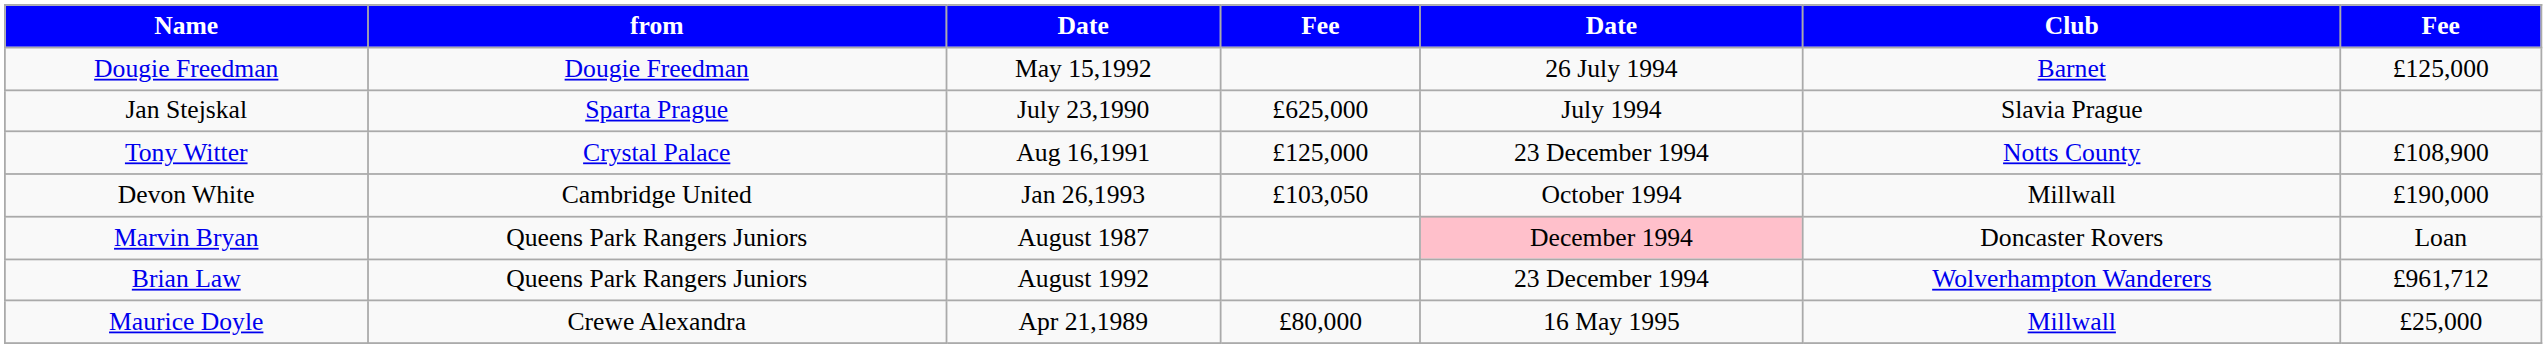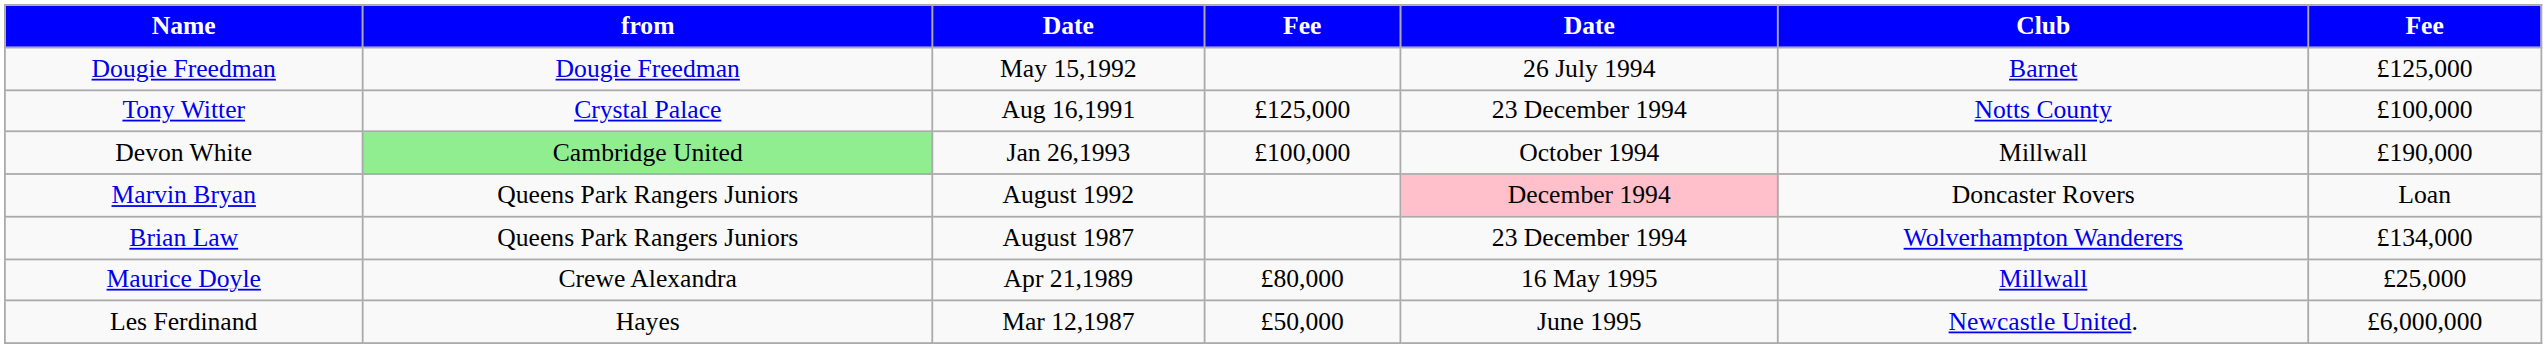 <table class="wikitable" style="text-align:center; font-size:90%; width:90%;">
 <tr>
 <th style="background:#0000FF; color:#FFFFFF; text-align:center;"><strong>Name</strong></th>
 <th style="background:#0000FF; color:#FFFFFF; text-align:center;">from</th>
 <th style="background:#0000FF; color:#FFFFFF; text-align:center;">Date</th>
 <th style="background:#0000FF; color:#FFFFFF; text-align:center;">Fee</th>
 <th style="background:#0000FF; color:#FFFFFF; text-align:center;"><strong>Date</strong></th>
 <th style="background:#0000FF; color:#FFFFFF; text-align:center;">Club</th>
 <th style="background:#0000FF; color:#FFFFFF; text-align:center;"><strong>Fee</strong></th>
 </tr>
 <tr>
 <td><a href='#'>Dougie Freedman</a></td>
 <td><a href='#'>Dougie Freedman</a></td>
 <td>May 15,1992</td>
 <td></td>
 <td>26 July 1994</td>
 <td><a href='#'>Barnet</a></td>
 <td>£125,000</td>
 </tr>
 <tr>
-<td>Jan Stejskal</td>
-<td><a href='#'>Sparta Prague</a></td>
-<td>July 23,1990</td>
-<td>£625,000</td>
-<td>July 1994</td>
-<td>Slavia Prague</td>
-<td></td>
-</tr>
-<tr>
 <td><a href='#'>Tony Witter</a></td>
 <td><a href='#'>Crystal Palace</a></td>
 <td>Aug 16,1991</td>
 <td>£125,000</td>
 <td>23 December 1994</td>
 <td><a href='#'>Notts County</a></td>
-<td>£108,900</td>
+<td>£100,000</td>
 </tr>
 <tr>
 <td>Devon White</td>
-<td>Cambridge United</td>
+<td style="background: lightgreen;">Cambridge United</td>
 <td>Jan 26,1993</td>
-<td>£103,050</td>
+<td>£100,000</td>
 <td>October 1994</td>
 <td>Millwall</td>
 <td>£190,000</td>
 </tr>
 <tr>
 <td><a href='#'>Marvin Bryan</a></td>
 <td>Queens Park Rangers Juniors</td>
-<td>August 1987</td>
+<td>August 1992</td>
 <td></td>
 <td style="background: pink;">December 1994</td>
 <td>Doncaster Rovers</td>
 <td>Loan</td>
 </tr>
 <tr>
 <td><a href='#'>Brian Law</a></td>
 <td>Queens Park Rangers Juniors</td>
-<td>August 1992</td>
+<td>August 1987</td>
 <td></td>
 <td>23 December 1994</td>
 <td><a href='#'>Wolverhampton Wanderers</a></td>
-<td>£961,712</td>
+<td>£134,000</td>
 </tr>
 <tr>
 <td><a href='#'>Maurice Doyle</a></td>
 <td>Crewe Alexandra</td>
 <td>Apr 21,1989</td>
 <td>£80,000</td>
 <td>16 May 1995</td>
 <td><a href='#'>Millwall</a></td>
 <td>£25,000</td>
 </tr>
+<tr>
+<td>Les Ferdinand</td>
+<td>Hayes</td>
+<td>Mar 12,1987</td>
+<td>£50,000</td>
+<td>June 1995</td>
+<td><a href='#'>Newcastle United</a>.</td>
+<td>£6,000,000</td>
+</tr>
 </table>
